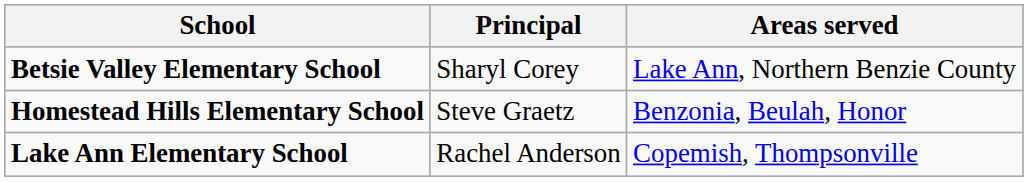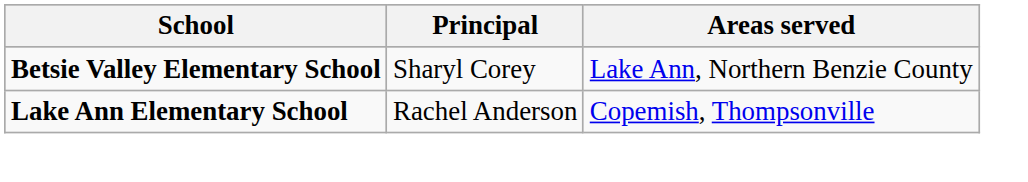 <table class="wikitable">
 <tr>
 <th>School</th>
 <th>Principal</th>
 <th>Areas served</th>
 </tr>
 <tr>
 <td><strong>Betsie Valley Elementary School</strong></td>
 <td>Sharyl Corey</td>
 <td><a href='#'>Lake Ann</a>, Northern Benzie County</td>
 </tr>
 <tr>
-<td><strong>Homestead Hills Elementary School</strong></td>
-<td>Steve Graetz</td>
-<td><a href='#'>Benzonia</a>, <a href='#'>Beulah</a>, <a href='#'>Honor</a></td>
-</tr>
-<tr>
 <td><strong>Lake Ann Elementary School</strong></td>
 <td>Rachel Anderson</td>
 <td><a href='#'>Copemish</a>, <a href='#'>Thompsonville</a></td>
 </tr>
 </table>
